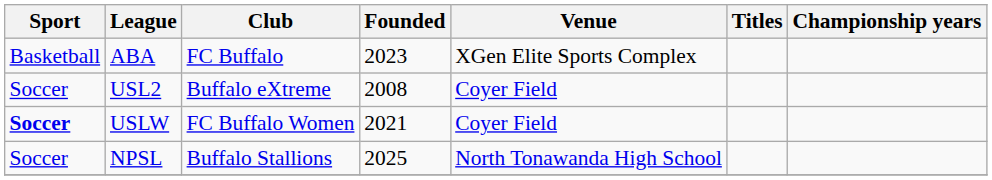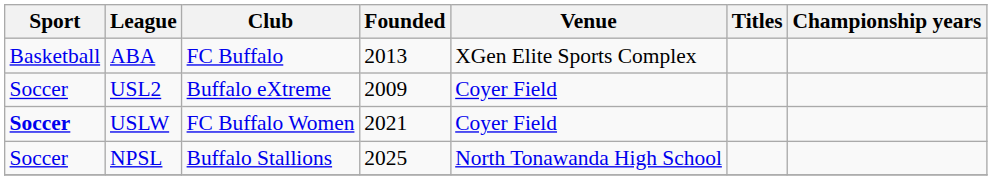 <table class="wikitable">
 <tr>
 <th>Sport</th>
 <th>League</th>
 <th>Club</th>
 <th>Founded</th>
 <th>Venue</th>
 <th>Titles</th>
 <th>Championship years</th>
 </tr>
 <tr>
 <td><a href='#'>Basketball</a></td>
 <td><a href='#'>ABA</a></td>
 <td><a href='#'>FC Buffalo</a></td>
-<td>2023</td>
+<td>2013</td>
 <td>XGen Elite Sports Complex</td>
 <td></td>
 <td></td>
 </tr>
 <tr>
 <td><a href='#'>Soccer</a></td>
 <td><a href='#'>USL2</a></td>
 <td><a href='#'>Buffalo eXtreme</a></td>
-<td>2008</td>
+<td>2009</td>
 <td><a href='#'>Coyer Field</a></td>
 <td></td>
 <td></td>
 </tr>
 <tr>
 <td><strong><a href='#'>Soccer</a></strong></td>
 <td><a href='#'>USLW</a></td>
 <td><a href='#'>FC Buffalo Women</a></td>
 <td>2021</td>
 <td><a href='#'>Coyer Field</a></td>
 <td></td>
 <td></td>
 </tr>
 <tr>
 <td><a href='#'>Soccer</a></td>
 <td><a href='#'>NPSL</a></td>
 <td><a href='#'>Buffalo Stallions</a></td>
 <td>2025</td>
 <td><a href='#'>North Tonawanda High School</a></td>
 <td></td>
 <td></td>
 </tr>
 <tr>
 </tr>
 </table>
